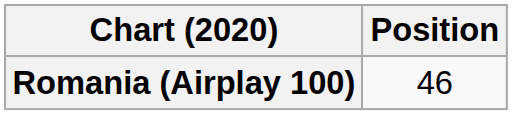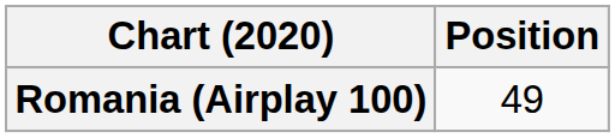 <table class="wikitable sortable plainrowheaders" style="text-align:center">
 <tr>
 <th scope="col">Chart (2020)</th>
 <th scope="col">Position</th>
 </tr>
 <tr>
 <th scope="row">Romania (Airplay 100)</th>
-<td>46</td>
+<td>49</td>
 </tr>
 </table>
